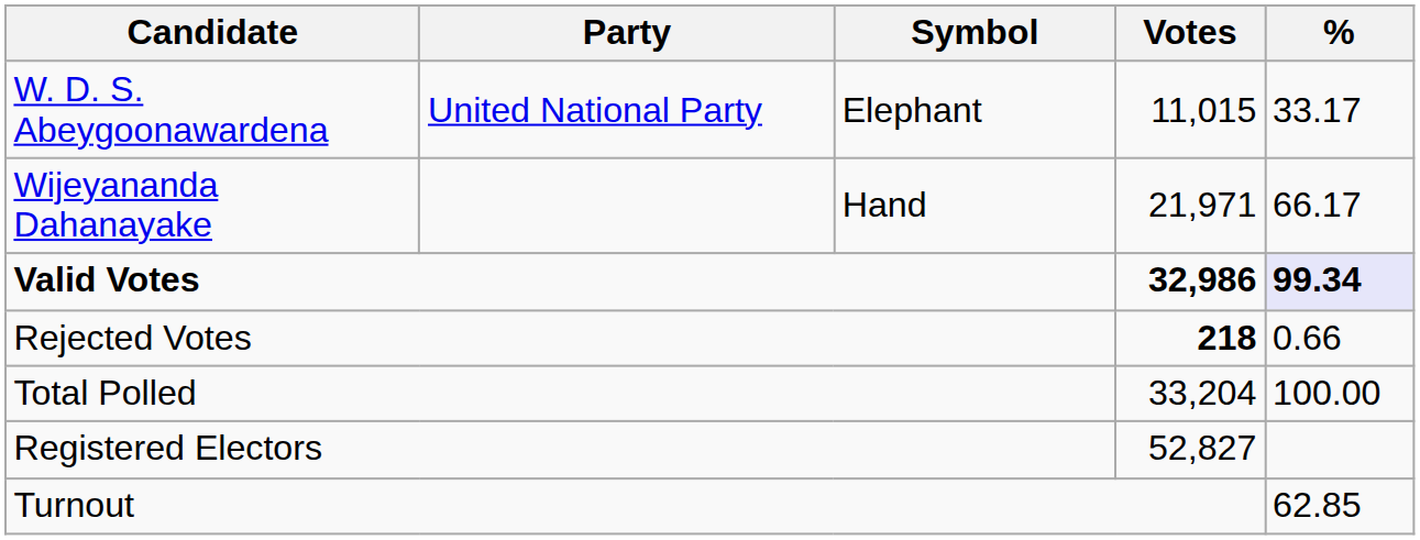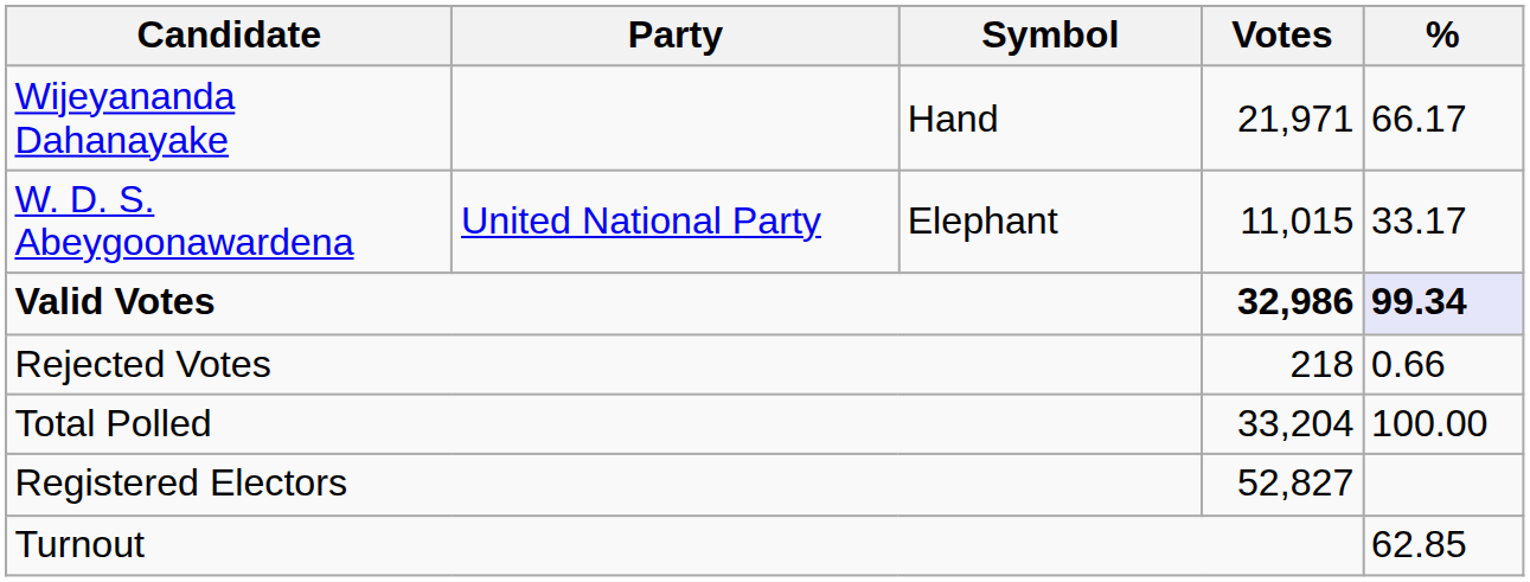 <table class="wikitable" border="1" style="text-align:right;">
 <tr>
 <th align=left width="180">Candidate</th>
 <th align=left width="180">Party</th>
 <th align=left width="120">Symbol</th>
 <th align=left width="60">Votes</th>
 <th align=left width="60">%</th>
 </tr>
 <tr>
+<td align=left><a href='#'>Wijeyananda Dahanayake</a></td>
+<td align=left></td>
+<td align=left>Hand</td>
+<td align=right>21,971</td>
+<td align=left>66.17</td>
+</tr>
+<tr>
 <td align=left><a href='#'>W. D. S. Abeygoonawardena</a></td>
 <td align=left><a href='#'>United National Party</a></td>
 <td align=left>Elephant</td>
 <td align=right>11,015</td>
 <td align=left>33.17</td>
-</tr>
-<tr>
-<td align=left><a href='#'>Wijeyananda Dahanayake</a></td>
-<td align=left></td>
-<td align=left>Hand</td>
-<td align=right>21,971</td>
-<td align=left>66.17</td>
 </tr>
 <tr>
 <td align=left colspan=3><strong>Valid Votes</strong></td>
 <td align=right><strong>32,986</strong></td>
 <td align=left style="background: lavender;"><strong>99.34</strong></td>
 </tr>
 <tr>
 <td align=left colspan=3>Rejected Votes</td>
-<td align=right><strong>218</strong></td>
+<td align=right>218</td>
 <td align=left>0.66</td>
 </tr>
 <tr>
 <td align=left colspan=3>Total Polled</td>
 <td align=right>33,204</td>
 <td align=left>100.00</td>
 </tr>
 <tr>
 <td align=left colspan=3>Registered Electors</td>
 <td align=right>52,827</td>
 <td></td>
 </tr>
 <tr>
 <td align=left colspan=4>Turnout</td>
 <td align=left>62.85</td>
 </tr>
 </table>
